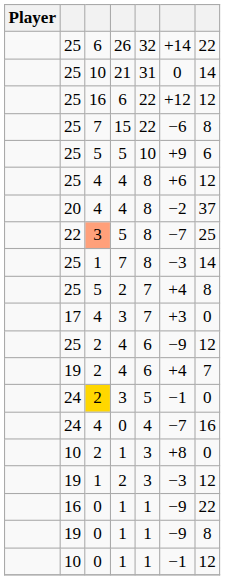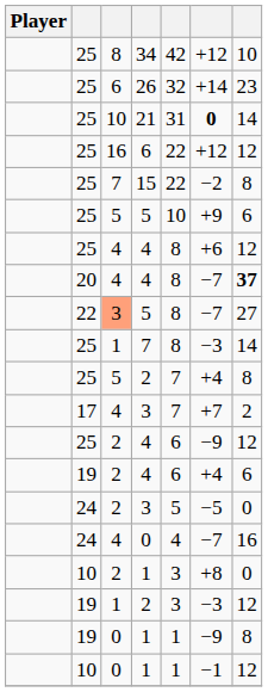 <table class="wikitable sortable" style="text-align:center;">
 <tr>
 <th>Player</th>
 <th></th>
 <th></th>
 <th></th>
 <th></th>
 <th data-sort-type="number"></th>
 <th></th>
 </tr>
 <tr>
 <td></td>
 <td>25</td>
+<td>8</td>
+<td>34</td>
+<td>42</td>
+<td>+12</td>
+<td>10</td>
+</tr>
+<tr>
+<td></td>
+<td>25</td>
 <td>6</td>
 <td>26</td>
 <td>32</td>
 <td>+14</td>
-<td>22</td>
+<td>23</td>
 </tr>
 <tr>
 <td></td>
 <td>25</td>
 <td>10</td>
 <td>21</td>
 <td>31</td>
-<td>0</td>
+<td><strong>0</strong></td>
 <td>14</td>
 </tr>
 <tr>
 <td></td>
 <td>25</td>
 <td>16</td>
 <td>6</td>
 <td>22</td>
 <td>+12</td>
 <td>12</td>
 </tr>
 <tr>
 <td></td>
 <td>25</td>
 <td>7</td>
 <td>15</td>
 <td>22</td>
-<td>−6</td>
+<td>−2</td>
 <td>8</td>
 </tr>
 <tr>
 <td></td>
 <td>25</td>
 <td>5</td>
 <td>5</td>
 <td>10</td>
 <td>+9</td>
 <td>6</td>
 </tr>
 <tr>
 <td></td>
 <td>25</td>
 <td>4</td>
 <td>4</td>
 <td>8</td>
 <td>+6</td>
 <td>12</td>
 </tr>
 <tr>
 <td></td>
 <td>20</td>
 <td>4</td>
 <td>4</td>
 <td>8</td>
-<td>−2</td>
-<td>37</td>
+<td>−7</td>
+<td><strong>37</strong></td>
 </tr>
 <tr>
 <td></td>
 <td>22</td>
 <td style="background: lightsalmon;">3</td>
 <td>5</td>
 <td>8</td>
 <td>−7</td>
-<td>25</td>
+<td>27</td>
 </tr>
 <tr>
 <td></td>
 <td>25</td>
 <td>1</td>
 <td>7</td>
 <td>8</td>
 <td>−3</td>
 <td>14</td>
 </tr>
 <tr>
 <td></td>
 <td>25</td>
 <td>5</td>
 <td>2</td>
 <td>7</td>
 <td>+4</td>
 <td>8</td>
 </tr>
 <tr>
 <td></td>
 <td>17</td>
 <td>4</td>
 <td>3</td>
 <td>7</td>
-<td>+3</td>
-<td>0</td>
+<td>+7</td>
+<td>2</td>
 </tr>
 <tr>
 <td></td>
 <td>25</td>
 <td>2</td>
 <td>4</td>
 <td>6</td>
 <td>−9</td>
 <td>12</td>
 </tr>
 <tr>
 <td></td>
 <td>19</td>
 <td>2</td>
 <td>4</td>
 <td>6</td>
 <td>+4</td>
-<td>7</td>
+<td>6</td>
 </tr>
 <tr>
 <td></td>
 <td>24</td>
-<td style="background: gold;">2</td>
+<td>2</td>
 <td>3</td>
 <td>5</td>
-<td>−1</td>
+<td>−5</td>
 <td>0</td>
 </tr>
 <tr>
 <td></td>
 <td>24</td>
 <td>4</td>
 <td>0</td>
 <td>4</td>
 <td>−7</td>
 <td>16</td>
 </tr>
 <tr>
 <td></td>
 <td>10</td>
 <td>2</td>
 <td>1</td>
 <td>3</td>
 <td>+8</td>
 <td>0</td>
 </tr>
 <tr>
 <td></td>
 <td>19</td>
 <td>1</td>
 <td>2</td>
 <td>3</td>
 <td>−3</td>
 <td>12</td>
 </tr>
 <tr>
 <td></td>
-<td>16</td>
-<td>0</td>
-<td>1</td>
-<td>1</td>
-<td>−9</td>
-<td>22</td>
-</tr>
-<tr>
-<td></td>
 <td>19</td>
 <td>0</td>
 <td>1</td>
 <td>1</td>
 <td>−9</td>
 <td>8</td>
 </tr>
 <tr>
 <td></td>
 <td>10</td>
 <td>0</td>
 <td>1</td>
 <td>1</td>
 <td>−1</td>
 <td>12</td>
 </tr>
 <tr>
 </tr>
 </table>
